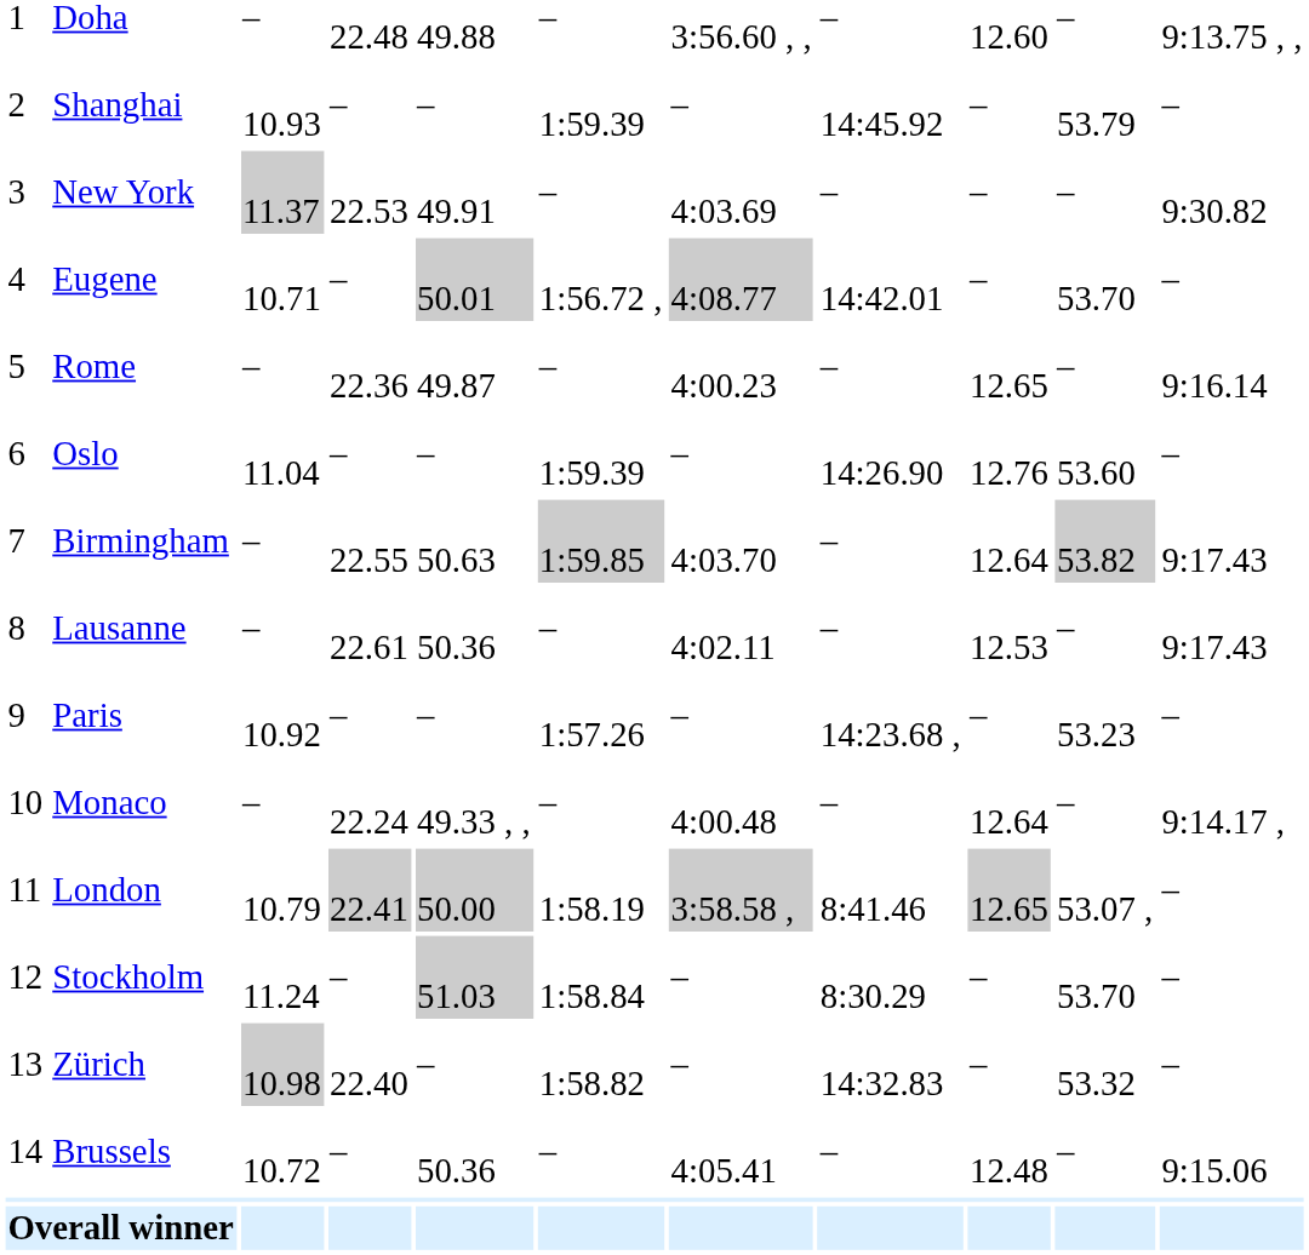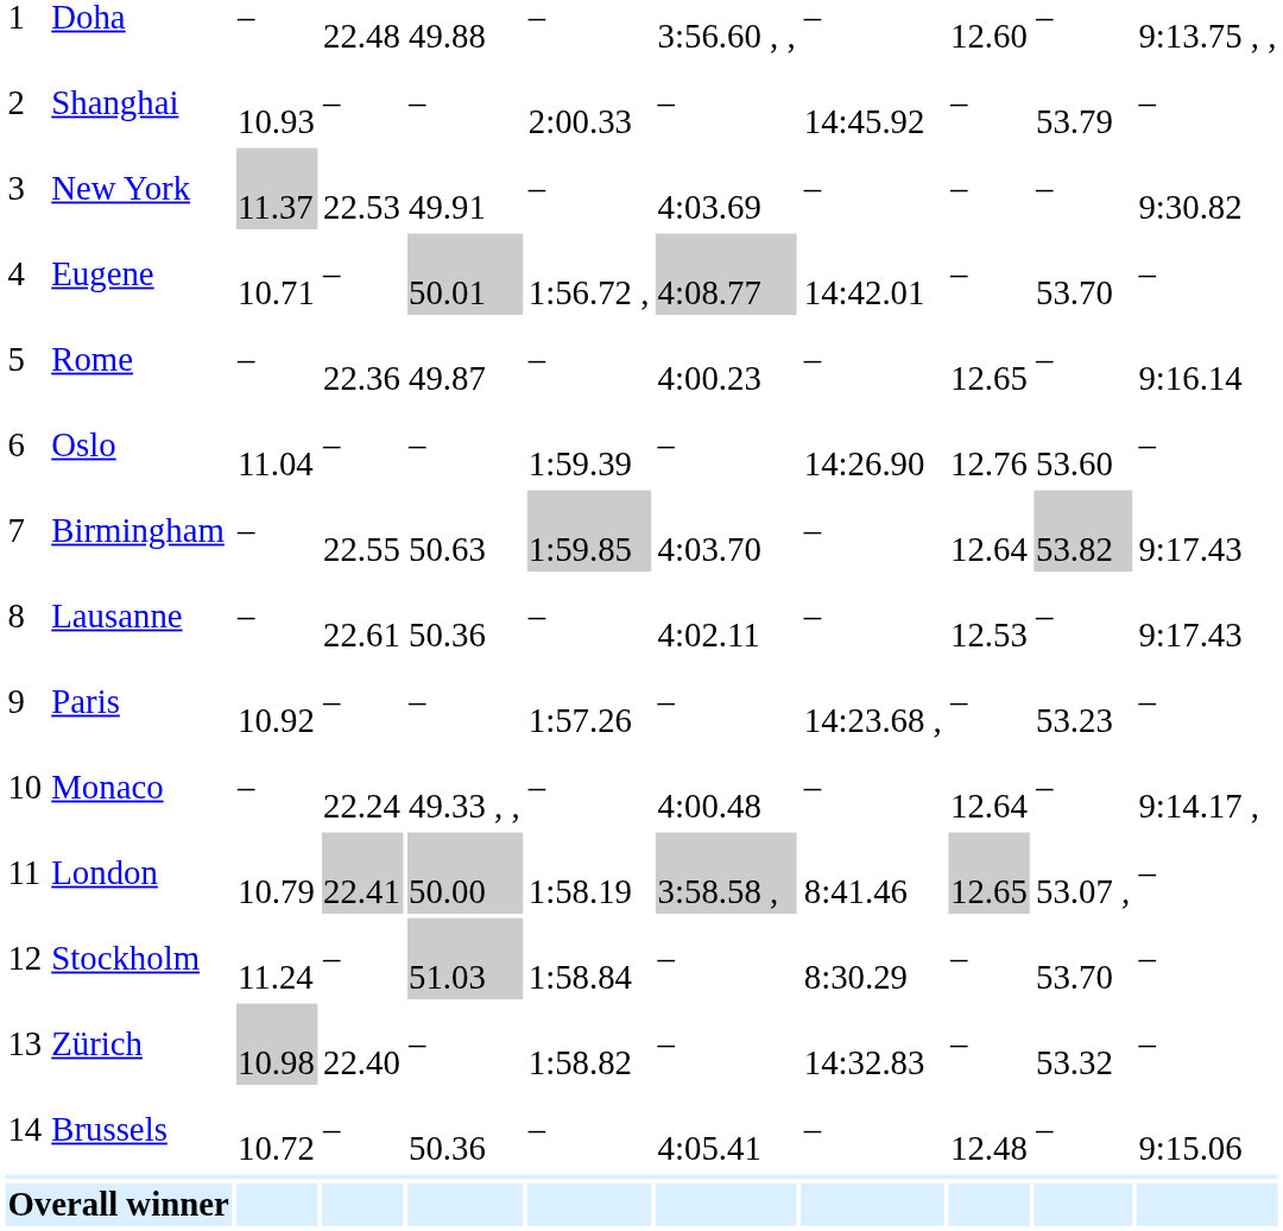 <table>
 <tr>
 <td>1</td>
 <td align=left><a href='#'>Doha</a></td>
 <td>–</td>
 <td><br>22.48</td>
 <td><br> 49.88 </td>
 <td>–</td>
 <td><br>3:56.60 , , </td>
 <td>–</td>
 <td><br>12.60 </td>
 <td>–</td>
 <td><br>9:13.75 , , </td>
 </tr>
 <tr>
 <td>2</td>
 <td align=left><a href='#'>Shanghai</a></td>
 <td><br>10.93 </td>
 <td>–</td>
 <td>–</td>
-<td><br>1:59.39 </td>
+<td><br>2:00.33 </td>
 <td>–</td>
 <td><br>14:45.92 </td>
 <td>–</td>
 <td><br>53.79 </td>
 <td>–</td>
 </tr>
 <tr>
 <td>3</td>
 <td align=left><a href='#'>New York</a></td>
 <td style="background:#ccc;"><br>11.37</td>
 <td><br>22.53 </td>
 <td><br> 49.91 </td>
 <td>–</td>
 <td><br>4:03.69</td>
 <td>–</td>
 <td>–</td>
 <td>–</td>
 <td><br>9:30.82</td>
 </tr>
 <tr>
 <td>4</td>
 <td align=left><a href='#'>Eugene</a></td>
 <td><br>10.71</td>
 <td>–</td>
 <td style="background:#ccc;"><br>50.01</td>
 <td><br>1:56.72 , </td>
 <td style="background:#ccc;"><br>4:08.77</td>
 <td><br>14:42.01 </td>
 <td>–</td>
 <td><br>53.70 </td>
 <td>–</td>
 </tr>
 <tr>
 <td>5</td>
 <td align=left><a href='#'>Rome</a></td>
 <td>–</td>
 <td><br>22.36 </td>
 <td><br>49.87 </td>
 <td>–</td>
 <td><br>4:00.23</td>
 <td>–</td>
 <td><br>12.65</td>
 <td>–</td>
 <td><br>9:16.14 </td>
 </tr>
 <tr>
 <td>6</td>
 <td align=left><a href='#'>Oslo</a></td>
 <td><br>11.04 </td>
 <td>–</td>
 <td>–</td>
 <td><br>1:59.39 </td>
 <td>–</td>
 <td><br>14:26.90 </td>
 <td><br>12.76</td>
 <td><br>53.60 </td>
 <td>–</td>
 </tr>
 <tr>
 <td>7</td>
 <td align=left><a href='#'>Birmingham</a></td>
 <td>–</td>
 <td><br>22.55</td>
 <td><br>50.63</td>
 <td style="background:#ccc;"><br>1:59.85 </td>
 <td><br>4:03.70</td>
 <td>–</td>
 <td><br>12.64</td>
 <td style="background:#ccc;"><br>53.82 </td>
 <td><br>9:17.43 </td>
 </tr>
 <tr>
 <td>8</td>
 <td align=left><a href='#'>Lausanne</a></td>
 <td>–</td>
 <td><br>22.61 </td>
 <td><br>50.36</td>
 <td>–</td>
 <td><br>4:02.11</td>
 <td>–</td>
 <td><br>12.53 </td>
 <td>–</td>
 <td><br>9:17.43 </td>
 </tr>
 <tr>
 <td>9</td>
 <td align=left><a href='#'>Paris</a></td>
 <td><br>10.92 </td>
 <td>–</td>
 <td>–</td>
 <td><br>1:57.26</td>
 <td>–</td>
 <td><br>14:23.68 , </td>
 <td>–</td>
 <td><br>53.23 </td>
 <td>–</td>
 </tr>
 <tr>
 <td>10</td>
 <td align=left><a href='#'>Monaco</a></td>
 <td>–</td>
 <td><br>22.24 </td>
 <td><br>49.33 , , </td>
 <td>–</td>
 <td><br>4:00.48 </td>
 <td>–</td>
 <td><br>12.64</td>
 <td>–</td>
 <td><br>9:14.17 , </td>
 </tr>
 <tr>
 <td>11</td>
 <td align=left><a href='#'>London</a></td>
 <td><br>10.79 </td>
 <td style="background:#ccc;"><br>22.41</td>
 <td style="background:#ccc;"><br>50.00 </td>
 <td><br>1:58.19 </td>
 <td style="background:#ccc;"><br>3:58.58 , </td>
 <td><br>8:41.46 </td>
 <td style="background:#ccc;"><br>12.65 </td>
 <td><br>53.07 , </td>
 <td>–</td>
 </tr>
 <tr>
 <td>12</td>
 <td align=left><a href='#'>Stockholm</a></td>
 <td><br>11.24</td>
 <td>–</td>
 <td style="background:#ccc;"><br>51.03</td>
 <td><br>1:58.84</td>
 <td>–</td>
 <td><br>8:30.29 </td>
 <td>–</td>
 <td><br>53.70 </td>
 <td>–</td>
 </tr>
 <tr>
 <td>13</td>
 <td align=left><a href='#'>Zürich</a></td>
 <td style="background:#ccc;"><br>10.98 </td>
 <td><br>22.40</td>
 <td>–</td>
 <td><br>1:58.82</td>
 <td>–</td>
 <td><br>14:32.83</td>
 <td>–</td>
 <td><br>53.32</td>
 <td>–</td>
 </tr>
 <tr>
 <td>14</td>
 <td align=left><a href='#'>Brussels</a></td>
 <td><br>10.72 </td>
 <td>–</td>
 <td><br>50.36</td>
 <td>–</td>
 <td><br>4:05.41</td>
 <td>–</td>
 <td><br>12.48 </td>
 <td>–</td>
 <td><br>9:15.06 </td>
 </tr>
 <tr>
 <td colspan="11" style="background:#daefff;"></td>
 </tr>
 <tr style="background:#daefff;">
 <td colspan="2"><strong>Overall winner</strong></td>
 <td></td>
 <td></td>
 <td></td>
 <td></td>
 <td></td>
 <td></td>
 <td></td>
 <td></td>
 <td></td>
 </tr>
 </table>
